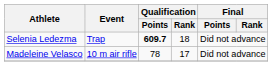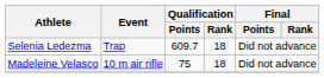 <table class=wikitable style=font-size:90%;text-align:center>
 <tr>
 <th rowspan=2>Athlete</th>
 <th rowspan=2>Event</th>
 <th colspan=2>Qualification</th>
 <th colspan=2>Final</th>
 </tr>
 <tr style=font-size:95%>
 <th>Points</th>
 <th>Rank</th>
 <th>Points</th>
 <th>Rank</th>
 </tr>
 <tr>
 <td align=left><a href='#'>Selenia Ledezma</a></td>
 <td align=left><a href='#'>Trap</a></td>
-<td><strong>609.7</strong></td>
+<td>609.7</td>
 <td>18</td>
 <td colspan="2">Did not advance</td>
 </tr>
 <tr>
 <td align=left><a href='#'>Madeleine Velasco</a></td>
 <td align=left><a href='#'>10 m air rifle</a></td>
-<td>78</td>
-<td>17</td>
+<td>75</td>
+<td>18</td>
 <td colspan="2">Did not advance</td>
 </tr>
 <tr>
 </tr>
 </table>
